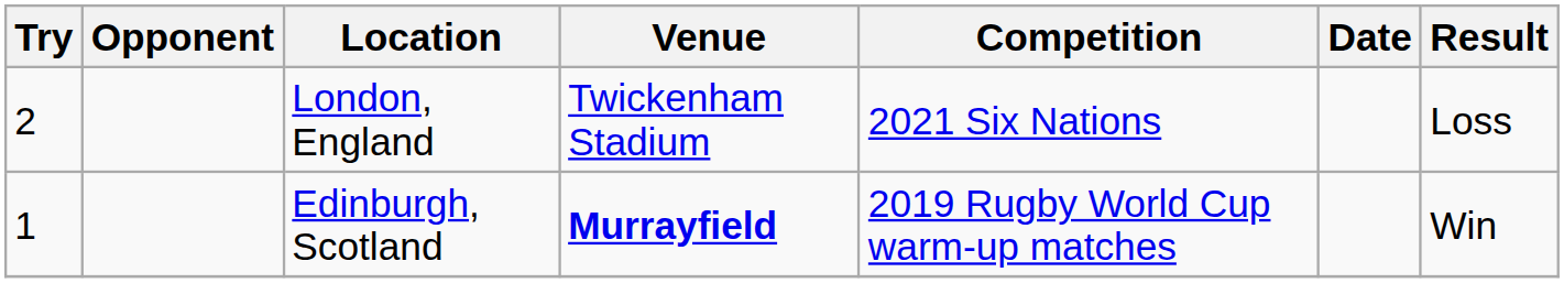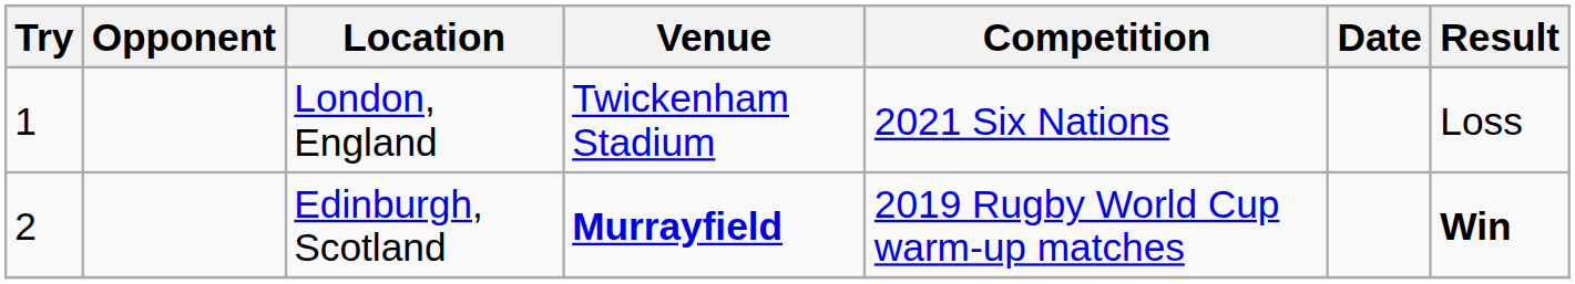 <table class="wikitable sortable" style="font-size:95%">
 <tr>
 <th>Try</th>
 <th>Opponent</th>
 <th>Location</th>
 <th>Venue</th>
 <th>Competition</th>
 <th>Date</th>
 <th>Result</th>
 </tr>
 <tr>
-<td>2</td>
+<td>1</td>
 <td></td>
 <td><a href='#'>London</a>, England</td>
 <td><a href='#'>Twickenham Stadium</a></td>
 <td><a href='#'>2021 Six Nations</a></td>
 <td></td>
 <td>Loss</td>
 </tr>
 <tr>
-<td>1</td>
+<td>2</td>
 <td></td>
 <td><a href='#'>Edinburgh</a>, Scotland</td>
 <td><strong><a href='#'>Murrayfield</a></strong></td>
 <td><a href='#'>2019 Rugby World Cup warm-up matches</a></td>
 <td></td>
-<td>Win</td>
+<td><strong>Win</strong></td>
 </tr>
 <tr>
 </tr>
 </table>
